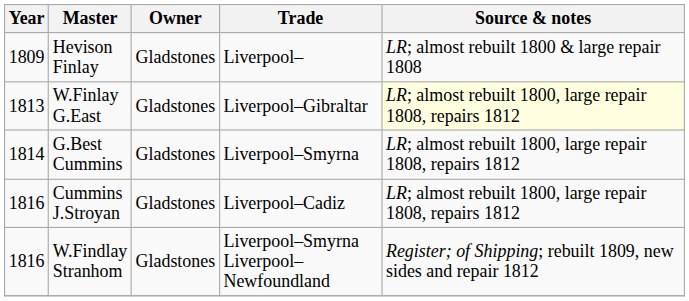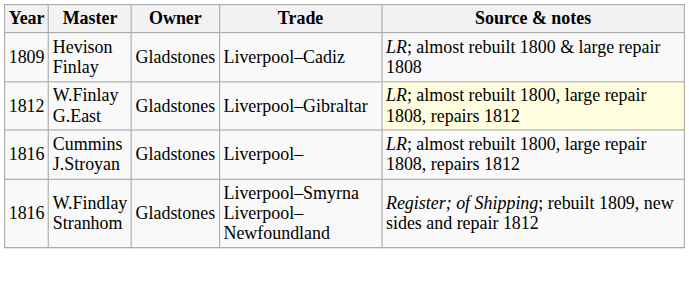 <table class=" wikitable">
 <tr>
 <th>Year</th>
 <th>Master</th>
 <th>Owner</th>
 <th>Trade</th>
 <th>Source & notes</th>
 </tr>
 <tr>
 <td>1809</td>
 <td>Hevison<br>Finlay</td>
 <td>Gladstones</td>
-<td>Liverpool–</td>
+<td>Liverpool–Cadiz</td>
 <td><em>LR</em>; almost rebuilt 1800 & large repair 1808</td>
 </tr>
 <tr>
-<td>1813</td>
+<td>1812</td>
 <td>W.Finlay<br>G.East</td>
 <td>Gladstones</td>
 <td>Liverpool–Gibraltar</td>
 <td style="background: lightyellow;"><em>LR</em>; almost rebuilt 1800, large repair 1808, repairs 1812</td>
 </tr>
 <tr>
-<td>1814</td>
-<td>G.Best<br>Cummins</td>
-<td>Gladstones</td>
-<td>Liverpool–Smyrna</td>
-<td><em>LR</em>; almost rebuilt 1800, large repair 1808, repairs 1812</td>
-</tr>
-<tr>
 <td>1816</td>
 <td>Cummins<br>J.Stroyan</td>
 <td>Gladstones</td>
-<td>Liverpool–Cadiz</td>
+<td>Liverpool–</td>
 <td><em>LR</em>; almost rebuilt 1800, large repair 1808, repairs 1812</td>
 </tr>
 <tr>
 <td>1816</td>
 <td>W.Findlay<br>Stranhom</td>
 <td>Gladstones</td>
 <td>Liverpool–Smyrna<br>Liverpool–Newfoundland</td>
 <td><em>Register; of Shipping</em>; rebuilt 1809, new sides and repair 1812</td>
 </tr>
 <tr>
 </tr>
 </table>
